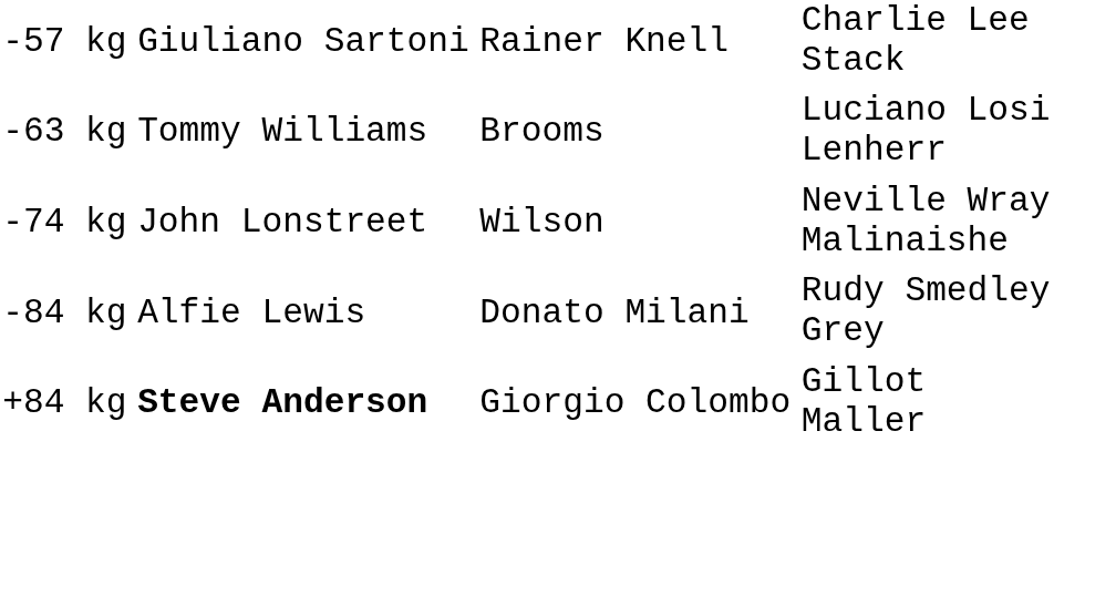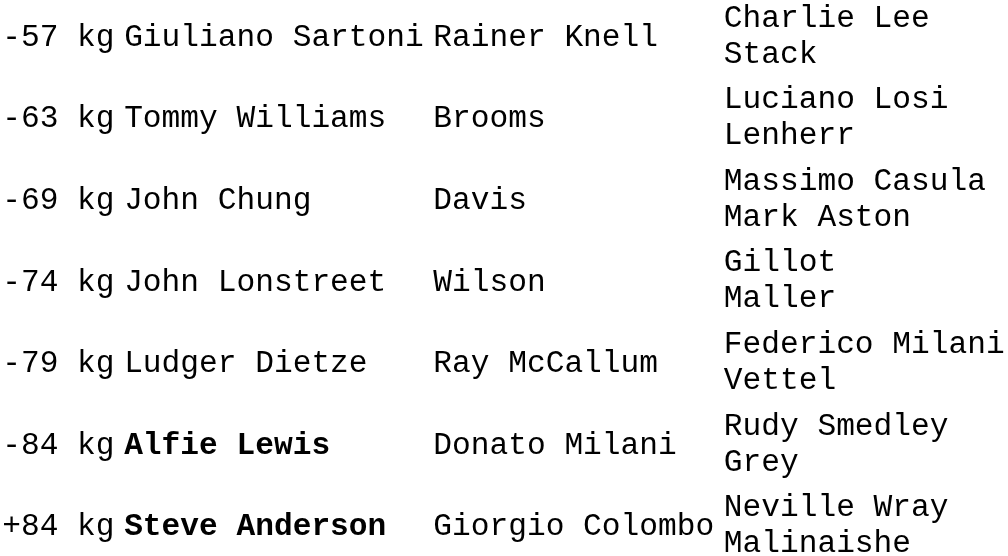 <table>
 <tr>
 <td>-57 kg</td>
 <td>Giuliano Sartoni </td>
 <td>Rainer Knell </td>
 <td>Charlie Lee <br>Stack </td>
 </tr>
 <tr>
 <td>-63 kg</td>
 <td>Tommy Williams </td>
 <td>Brooms </td>
 <td>Luciano Losi <br>Lenherr  </td>
 </tr>
 <tr>
+<td>-69 kg</td>
+<td>John Chung </td>
+<td>Davis </td>
+<td>Massimo Casula <br>Mark Aston </td>
+</tr>
+<tr>
 <td>-74 kg</td>
 <td>John Lonstreet </td>
 <td>Wilson </td>
-<td>Neville Wray <br>Malinaishe </td>
+<td>Gillot <br>Maller </td>
+</tr>
+<tr>
+<td>-79 kg</td>
+<td>Ludger Dietze </td>
+<td>Ray McCallum </td>
+<td>Federico Milani <br>Vettel </td>
 </tr>
 <tr>
 <td>-84 kg</td>
-<td>Alfie Lewis </td>
+<td><strong>Alfie Lewis </strong></td>
 <td>Donato Milani </td>
 <td>Rudy Smedley <br>Grey </td>
 </tr>
 <tr>
 <td>+84 kg</td>
 <td><strong>Steve Anderson </strong></td>
 <td>Giorgio Colombo </td>
-<td>Gillot <br>Maller </td>
+<td>Neville Wray <br>Malinaishe </td>
 </tr>
 <tr>
 </tr>
 </table>
